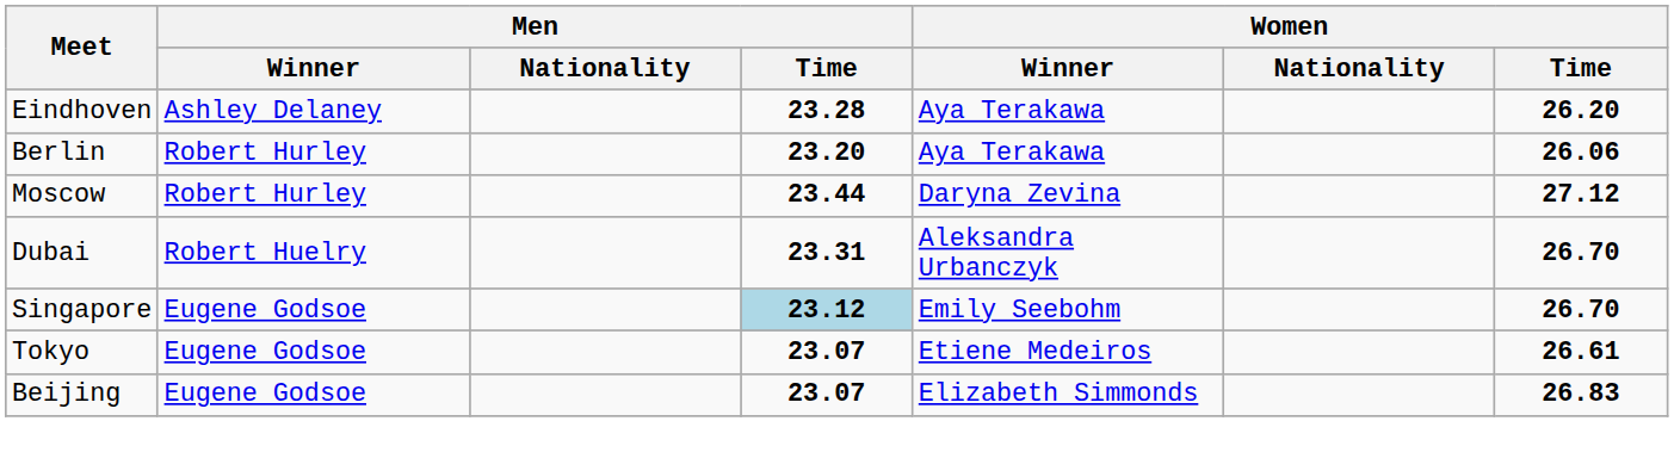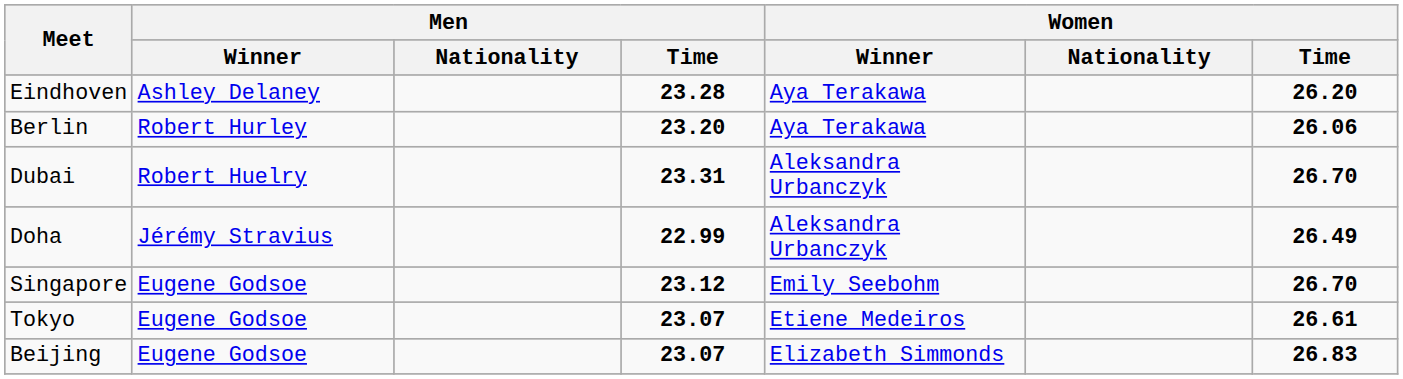 <table class="wikitable">
 <tr>
 <th rowspan="2">Meet</th>
 <th colspan="3">Men</th>
 <th colspan="3">Women</th>
 </tr>
 <tr>
 <th width=150>Winner</th>
 <th width=130>Nationality</th>
 <th width=80>Time</th>
 <th width=150>Winner</th>
 <th width=130>Nationality</th>
 <th width=80>Time</th>
 </tr>
 <tr>
 <td>Eindhoven</td>
 <td><a href='#'>Ashley Delaney</a></td>
 <td></td>
 <td align=center><strong>23.28</strong></td>
 <td><a href='#'>Aya Terakawa</a></td>
 <td></td>
 <td align=center><strong>26.20</strong></td>
 </tr>
 <tr>
 <td>Berlin</td>
 <td><a href='#'>Robert Hurley</a></td>
 <td></td>
 <td align=center><strong>23.20</strong></td>
 <td><a href='#'>Aya Terakawa</a></td>
 <td></td>
 <td align=center><strong>26.06</strong></td>
 </tr>
 <tr>
-<td>Moscow</td>
-<td><a href='#'>Robert Hurley</a></td>
-<td></td>
-<td align=center><strong>23.44</strong></td>
-<td><a href='#'>Daryna Zevina</a></td>
-<td></td>
-<td align=center><strong>27.12</strong></td>
-</tr>
-<tr>
 <td>Dubai</td>
 <td><a href='#'>Robert Huelry</a></td>
 <td></td>
 <td align=center><strong>23.31</strong></td>
 <td><a href='#'>Aleksandra Urbanczyk</a></td>
 <td></td>
 <td align=center><strong>26.70</strong></td>
 </tr>
 <tr>
+<td>Doha</td>
+<td><a href='#'>Jérémy Stravius</a></td>
+<td></td>
+<td align=center><strong>22.99</strong></td>
+<td><a href='#'>Aleksandra Urbanczyk</a></td>
+<td></td>
+<td align=center><strong>26.49</strong></td>
+</tr>
+<tr>
 <td>Singapore</td>
 <td><a href='#'>Eugene Godsoe</a></td>
 <td></td>
-<td align=center style="background: lightblue;"><strong>23.12</strong></td>
+<td align=center><strong>23.12</strong></td>
 <td><a href='#'>Emily Seebohm</a></td>
 <td></td>
 <td align=center><strong>26.70</strong></td>
 </tr>
 <tr>
 <td>Tokyo</td>
 <td><a href='#'>Eugene Godsoe</a></td>
 <td></td>
 <td align=center><strong>23.07</strong></td>
 <td><a href='#'>Etiene Medeiros</a></td>
 <td></td>
 <td align=center><strong>26.61</strong></td>
 </tr>
 <tr>
 <td>Beijing</td>
 <td><a href='#'>Eugene Godsoe</a></td>
 <td></td>
 <td align=center><strong>23.07</strong></td>
 <td><a href='#'>Elizabeth Simmonds</a></td>
 <td></td>
 <td align=center><strong>26.83</strong></td>
 </tr>
 </table>
